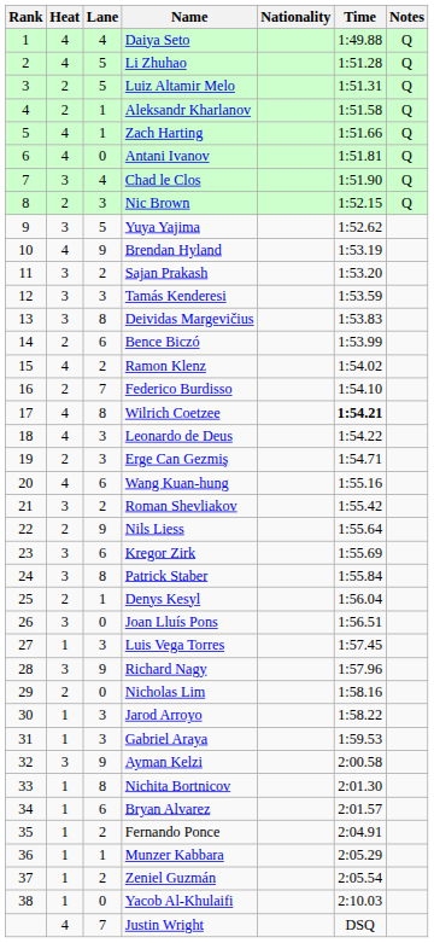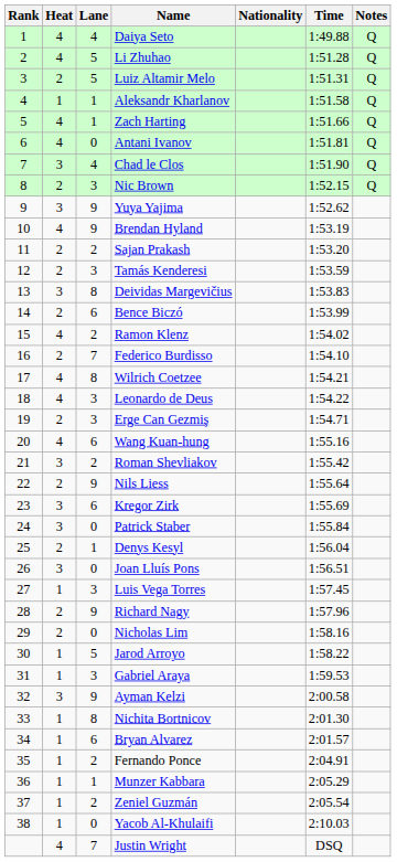 <table class="wikitable sortable" style="text-align:center">
 <tr>
 <th>Rank</th>
 <th>Heat</th>
 <th>Lane</th>
 <th>Name</th>
 <th>Nationality</th>
 <th>Time</th>
 <th>Notes</th>
 </tr>
 <tr bgcolor=ccffcc>
 <td>1</td>
 <td>4</td>
 <td>4</td>
 <td align=left><a href='#'>Daiya Seto</a></td>
 <td align=left></td>
 <td>1:49.88</td>
 <td>Q</td>
 </tr>
 <tr bgcolor=ccffcc>
 <td>2</td>
 <td>4</td>
 <td>5</td>
 <td align=left><a href='#'>Li Zhuhao</a></td>
 <td align=left></td>
 <td>1:51.28</td>
 <td>Q</td>
 </tr>
 <tr bgcolor=ccffcc>
 <td>3</td>
 <td>2</td>
 <td>5</td>
 <td align=left><a href='#'>Luiz Altamir Melo</a></td>
 <td align=left></td>
 <td>1:51.31</td>
 <td>Q</td>
 </tr>
 <tr bgcolor=ccffcc>
 <td>4</td>
-<td>2</td>
+<td>1</td>
 <td>1</td>
 <td align=left><a href='#'>Aleksandr Kharlanov</a></td>
 <td align=left></td>
 <td>1:51.58</td>
 <td>Q</td>
 </tr>
 <tr bgcolor=ccffcc>
 <td>5</td>
 <td>4</td>
 <td>1</td>
 <td align=left><a href='#'>Zach Harting</a></td>
 <td align=left></td>
 <td>1:51.66</td>
 <td>Q</td>
 </tr>
 <tr bgcolor=ccffcc>
 <td>6</td>
 <td>4</td>
 <td>0</td>
 <td align=left><a href='#'>Antani Ivanov</a></td>
 <td align=left></td>
 <td>1:51.81</td>
 <td>Q</td>
 </tr>
 <tr bgcolor=ccffcc>
 <td>7</td>
 <td>3</td>
 <td>4</td>
 <td align=left><a href='#'>Chad le Clos</a></td>
 <td align=left></td>
 <td>1:51.90</td>
 <td>Q</td>
 </tr>
 <tr bgcolor=ccffcc>
 <td>8</td>
 <td>2</td>
 <td>3</td>
 <td align=left><a href='#'>Nic Brown</a></td>
 <td align=left></td>
 <td>1:52.15</td>
 <td>Q</td>
 </tr>
 <tr>
 <td>9</td>
 <td>3</td>
-<td>5</td>
+<td>9</td>
 <td align=left><a href='#'>Yuya Yajima</a></td>
 <td align=left></td>
 <td>1:52.62</td>
 <td></td>
 </tr>
 <tr>
 <td>10</td>
 <td>4</td>
 <td>9</td>
 <td align=left><a href='#'>Brendan Hyland</a></td>
 <td align=left></td>
 <td>1:53.19</td>
 <td></td>
 </tr>
 <tr>
 <td>11</td>
-<td>3</td>
+<td>2</td>
 <td>2</td>
 <td align=left><a href='#'>Sajan Prakash</a></td>
 <td align=left></td>
 <td>1:53.20</td>
 <td></td>
 </tr>
 <tr>
 <td>12</td>
-<td>3</td>
+<td>2</td>
 <td>3</td>
 <td align=left><a href='#'>Tamás Kenderesi</a></td>
 <td align=left></td>
 <td>1:53.59</td>
 <td></td>
 </tr>
 <tr>
 <td>13</td>
 <td>3</td>
 <td>8</td>
 <td align=left><a href='#'>Deividas Margevičius</a></td>
 <td align=left></td>
 <td>1:53.83</td>
 <td></td>
 </tr>
 <tr>
 <td>14</td>
 <td>2</td>
 <td>6</td>
 <td align=left><a href='#'>Bence Biczó</a></td>
 <td align=left></td>
 <td>1:53.99</td>
 <td></td>
 </tr>
 <tr>
 <td>15</td>
 <td>4</td>
 <td>2</td>
 <td align=left><a href='#'>Ramon Klenz</a></td>
 <td align=left></td>
 <td>1:54.02</td>
 <td></td>
 </tr>
 <tr>
 <td>16</td>
 <td>2</td>
 <td>7</td>
 <td align=left><a href='#'>Federico Burdisso</a></td>
 <td align=left></td>
 <td>1:54.10</td>
 <td></td>
 </tr>
 <tr>
 <td>17</td>
 <td>4</td>
 <td>8</td>
 <td align=left><a href='#'>Wilrich Coetzee</a></td>
 <td align=left></td>
-<td><strong>1:54.21</strong></td>
+<td>1:54.21</td>
 <td></td>
 </tr>
 <tr>
 <td>18</td>
 <td>4</td>
 <td>3</td>
 <td align=left><a href='#'>Leonardo de Deus</a></td>
 <td align=left></td>
 <td>1:54.22</td>
 <td></td>
 </tr>
 <tr>
 <td>19</td>
 <td>2</td>
 <td>3</td>
 <td align=left><a href='#'>Erge Can Gezmiş</a></td>
 <td align=left></td>
 <td>1:54.71</td>
 <td></td>
 </tr>
 <tr>
 <td>20</td>
 <td>4</td>
 <td>6</td>
 <td align=left><a href='#'>Wang Kuan-hung</a></td>
 <td align=left></td>
 <td>1:55.16</td>
 <td></td>
 </tr>
 <tr>
 <td>21</td>
 <td>3</td>
 <td>2</td>
 <td align=left><a href='#'>Roman Shevliakov</a></td>
 <td align=left></td>
 <td>1:55.42</td>
 <td></td>
 </tr>
 <tr>
 <td>22</td>
 <td>2</td>
 <td>9</td>
 <td align=left><a href='#'>Nils Liess</a></td>
 <td align=left></td>
 <td>1:55.64</td>
 <td></td>
 </tr>
 <tr>
 <td>23</td>
 <td>3</td>
 <td>6</td>
 <td align=left><a href='#'>Kregor Zirk</a></td>
 <td align=left></td>
 <td>1:55.69</td>
 <td></td>
 </tr>
 <tr>
 <td>24</td>
 <td>3</td>
-<td>8</td>
+<td>0</td>
 <td align=left><a href='#'>Patrick Staber</a></td>
 <td align=left></td>
 <td>1:55.84</td>
 <td></td>
 </tr>
 <tr>
 <td>25</td>
 <td>2</td>
 <td>1</td>
 <td align=left><a href='#'>Denys Kesyl</a></td>
 <td align=left></td>
 <td>1:56.04</td>
 <td></td>
 </tr>
 <tr>
 <td>26</td>
 <td>3</td>
 <td>0</td>
 <td align=left><a href='#'>Joan Lluís Pons</a></td>
 <td align=left></td>
 <td>1:56.51</td>
 <td></td>
 </tr>
 <tr>
 <td>27</td>
 <td>1</td>
 <td>3</td>
 <td align=left><a href='#'>Luis Vega Torres</a></td>
 <td align=left></td>
 <td>1:57.45</td>
 <td></td>
 </tr>
 <tr>
 <td>28</td>
-<td>3</td>
+<td>2</td>
 <td>9</td>
 <td align=left><a href='#'>Richard Nagy</a></td>
 <td align=left></td>
 <td>1:57.96</td>
 <td></td>
 </tr>
 <tr>
 <td>29</td>
 <td>2</td>
 <td>0</td>
 <td align=left><a href='#'>Nicholas Lim</a></td>
 <td align=left></td>
 <td>1:58.16</td>
 <td></td>
 </tr>
 <tr>
 <td>30</td>
 <td>1</td>
-<td>3</td>
+<td>5</td>
 <td align=left><a href='#'>Jarod Arroyo</a></td>
 <td align=left></td>
 <td>1:58.22</td>
 <td></td>
 </tr>
 <tr>
 <td>31</td>
 <td>1</td>
 <td>3</td>
 <td align=left><a href='#'>Gabriel Araya</a></td>
 <td align=left></td>
 <td>1:59.53</td>
 <td></td>
 </tr>
 <tr>
 <td>32</td>
 <td>3</td>
 <td>9</td>
 <td align=left><a href='#'>Ayman Kelzi</a></td>
 <td align=left></td>
 <td>2:00.58</td>
 <td></td>
 </tr>
 <tr>
 <td>33</td>
 <td>1</td>
 <td>8</td>
 <td align=left><a href='#'>Nichita Bortnicov</a></td>
 <td align=left></td>
 <td>2:01.30</td>
 <td></td>
 </tr>
 <tr>
 <td>34</td>
 <td>1</td>
 <td>6</td>
 <td align=left><a href='#'>Bryan Alvarez</a></td>
 <td align=left></td>
 <td>2:01.57</td>
 <td></td>
 </tr>
 <tr>
 <td>35</td>
 <td>1</td>
 <td>2</td>
 <td align=left>Fernando Ponce</td>
 <td align=left></td>
 <td>2:04.91</td>
 <td></td>
 </tr>
 <tr>
 <td>36</td>
 <td>1</td>
 <td>1</td>
 <td align=left><a href='#'>Munzer Kabbara</a></td>
 <td align=left></td>
 <td>2:05.29</td>
 <td></td>
 </tr>
 <tr>
 <td>37</td>
 <td>1</td>
 <td>2</td>
 <td align=left><a href='#'>Zeniel Guzmán</a></td>
 <td align=left></td>
 <td>2:05.54</td>
 <td></td>
 </tr>
 <tr>
 <td>38</td>
 <td>1</td>
 <td>0</td>
 <td align=left><a href='#'>Yacob Al-Khulaifi</a></td>
 <td align=left></td>
 <td>2:10.03</td>
 <td></td>
 </tr>
 <tr>
 <td></td>
 <td>4</td>
 <td>7</td>
 <td align=left><a href='#'>Justin Wright</a></td>
 <td align=left></td>
 <td>DSQ</td>
 <td></td>
 </tr>
 </table>
